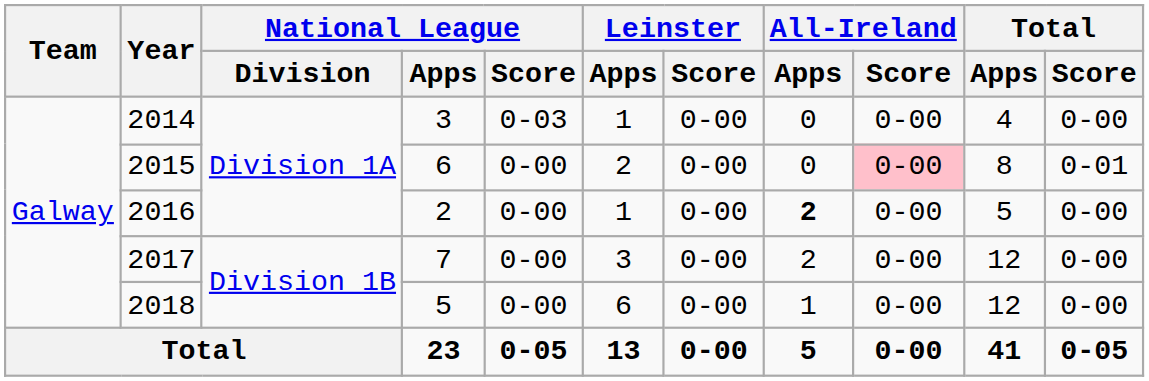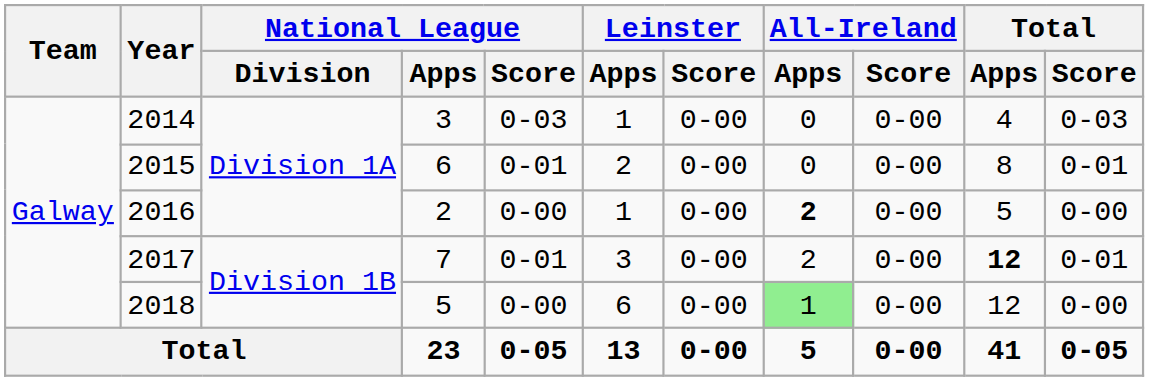 <table class="wikitable" style="text-align:center">
 <tr>
 <th rowspan="2">Team</th>
 <th rowspan="2">Year</th>
 <th colspan="3"><a href='#'>National League</a></th>
 <th colspan="2"><a href='#'>Leinster</a></th>
 <th colspan="2"><a href='#'>All-Ireland</a></th>
 <th colspan="2">Total</th>
 </tr>
 <tr>
 <th>Division</th>
 <th>Apps</th>
 <th>Score</th>
 <th>Apps</th>
 <th>Score</th>
 <th>Apps</th>
 <th>Score</th>
 <th>Apps</th>
 <th>Score</th>
 </tr>
 <tr>
 <td rowspan="5"><a href='#'>Galway</a></td>
 <td>2014</td>
 <td rowspan="3"><a href='#'>Division 1A</a></td>
 <td>3</td>
 <td>0-03</td>
 <td>1</td>
 <td>0-00</td>
 <td>0</td>
 <td>0-00</td>
 <td>4</td>
-<td>0-00</td>
+<td>0-03</td>
 </tr>
 <tr>
 <td>2015</td>
 <td>6</td>
-<td>0-00</td>
+<td>0-01</td>
 <td>2</td>
 <td>0-00</td>
 <td>0</td>
-<td style="background: pink;">0-00</td>
+<td>0-00</td>
 <td>8</td>
 <td>0-01</td>
 </tr>
 <tr>
 <td>2016</td>
 <td>2</td>
 <td>0-00</td>
 <td>1</td>
 <td>0-00</td>
 <td><strong>2</strong></td>
 <td>0-00</td>
 <td>5</td>
 <td>0-00</td>
 </tr>
 <tr>
 <td>2017</td>
 <td rowspan="2"><a href='#'>Division 1B</a></td>
 <td>7</td>
-<td>0-00</td>
+<td>0-01</td>
 <td>3</td>
 <td>0-00</td>
 <td>2</td>
 <td>0-00</td>
-<td>12</td>
-<td>0-00</td>
+<td><strong>12</strong></td>
+<td>0-01</td>
 </tr>
 <tr>
 <td>2018</td>
 <td>5</td>
 <td>0-00</td>
 <td>6</td>
 <td>0-00</td>
-<td>1</td>
+<td style="background: lightgreen;">1</td>
 <td>0-00</td>
 <td>12</td>
 <td>0-00</td>
 </tr>
 <tr>
 <th colspan="3">Total</th>
 <td><strong>23</strong></td>
 <td><strong>0-05</strong></td>
 <td><strong>13</strong></td>
 <td><strong>0-00</strong></td>
 <td><strong>5</strong></td>
 <td><strong>0-00</strong></td>
 <td><strong>41</strong></td>
 <td><strong>0-05</strong></td>
 </tr>
 </table>
